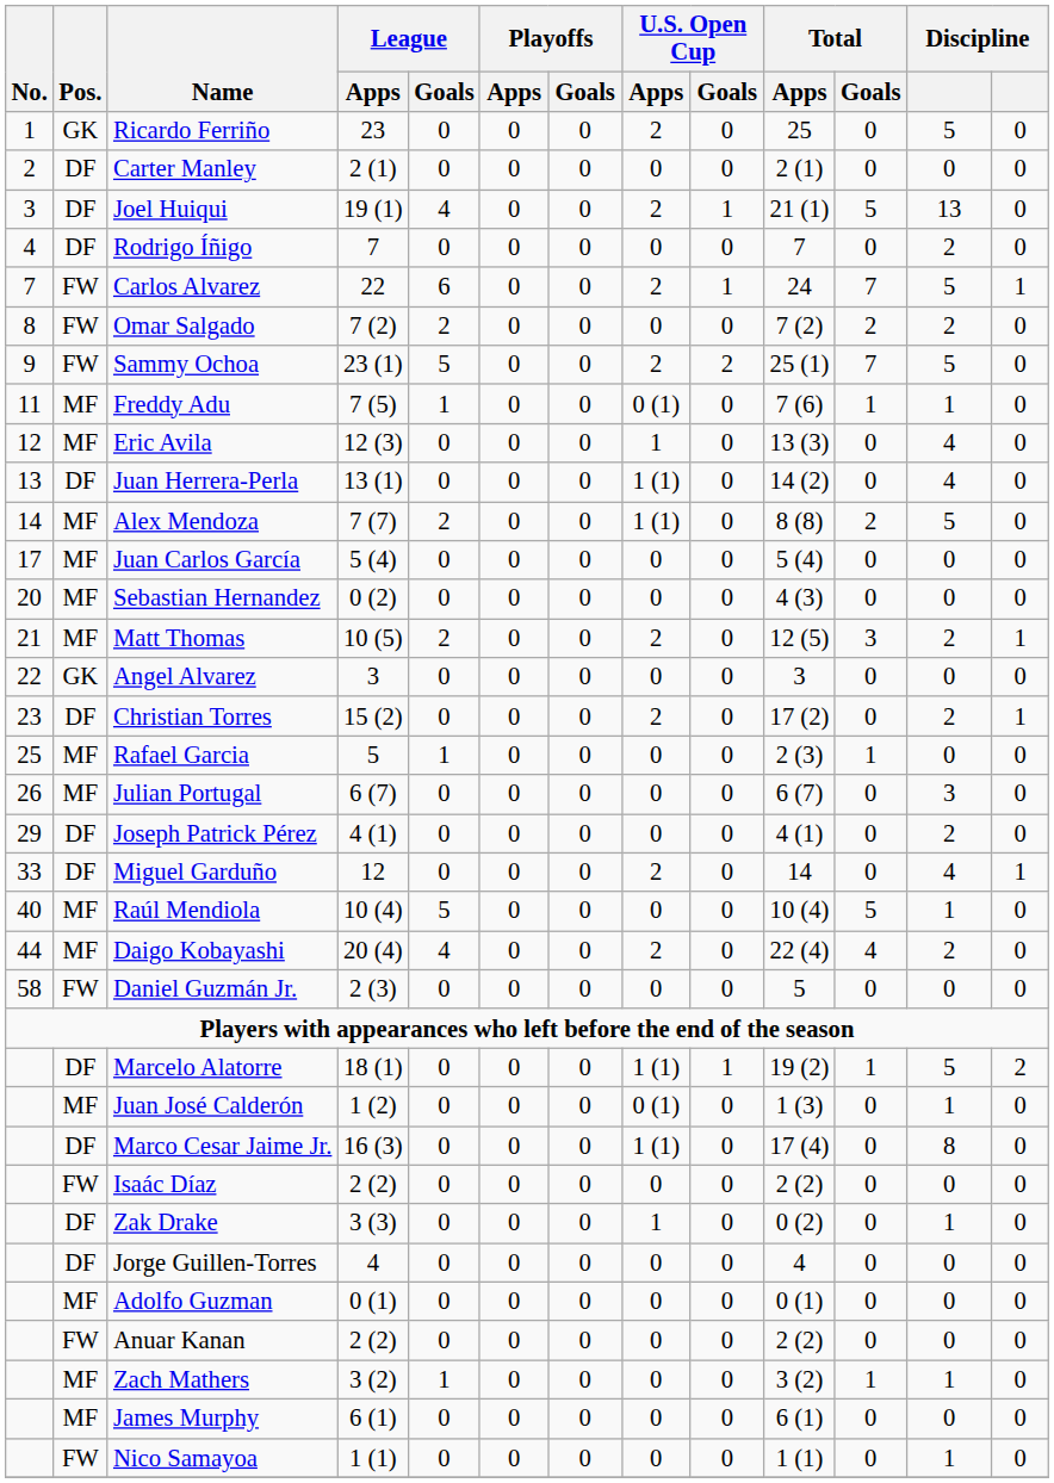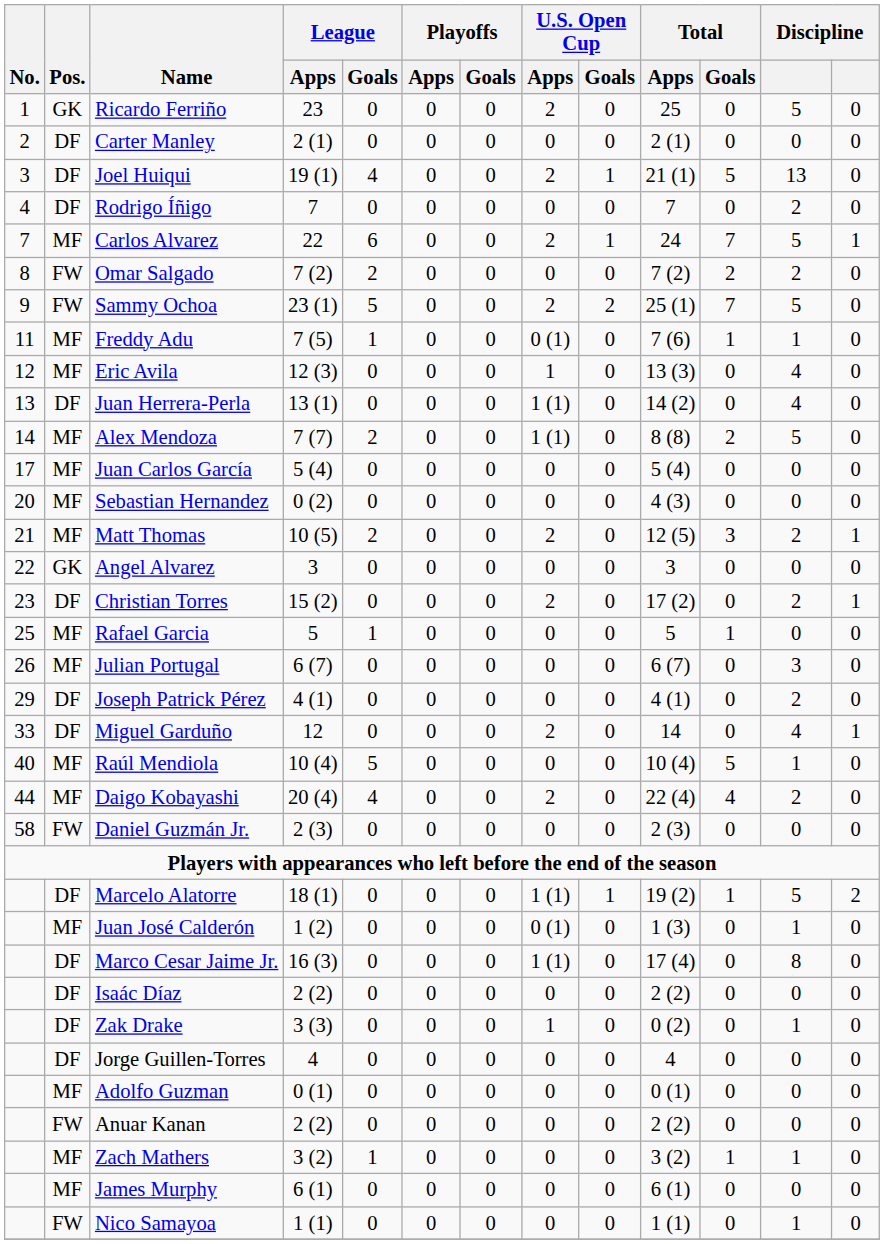 <table class="wikitable" style="text-align:center">
 <tr>
 <th rowspan="2" style="vertical-align:bottom;">No.</th>
 <th rowspan="2" style="vertical-align:bottom;">Pos.</th>
 <th rowspan="2" style="vertical-align:bottom;">Name</th>
 <th colspan="2" style="width:85px;"><a href='#'>League</a></th>
 <th colspan="2" style="width:85px;">Playoffs</th>
 <th colspan="2" style="width:85px;"><a href='#'>U.S. Open Cup</a></th>
 <th colspan="2" style="width:85px;">Total</th>
 <th colspan="2" style="width:85px;">Discipline</th>
 </tr>
 <tr>
 <th>Apps</th>
 <th>Goals</th>
 <th>Apps</th>
 <th>Goals</th>
 <th>Apps</th>
 <th>Goals</th>
 <th>Apps</th>
 <th>Goals</th>
 <th></th>
 <th></th>
 </tr>
 <tr>
 <td>1</td>
 <td>GK</td>
 <td align=left> <a href='#'>Ricardo Ferriño</a></td>
 <td>23</td>
 <td>0</td>
 <td>0</td>
 <td>0</td>
 <td>2</td>
 <td>0</td>
 <td>25</td>
 <td>0</td>
 <td>5</td>
 <td 0>0</td>
 </tr>
 <tr>
 <td>2</td>
 <td>DF</td>
 <td align=left> <a href='#'>Carter Manley</a></td>
 <td>2 (1)</td>
 <td>0</td>
 <td>0</td>
 <td>0</td>
 <td>0</td>
 <td>0</td>
 <td>2 (1)</td>
 <td>0</td>
 <td>0</td>
 <td 0>0</td>
 </tr>
 <tr>
 <td>3</td>
 <td>DF</td>
 <td align=left> <a href='#'>Joel Huiqui</a></td>
 <td>19 (1)</td>
 <td>4</td>
 <td>0</td>
 <td>0</td>
 <td>2</td>
 <td>1</td>
 <td>21 (1)</td>
 <td>5</td>
 <td>13</td>
 <td 0>0</td>
 </tr>
 <tr>
 <td>4</td>
 <td>DF</td>
 <td align=left> <a href='#'>Rodrigo Íñigo</a></td>
 <td>7</td>
 <td>0</td>
 <td>0</td>
 <td>0</td>
 <td>0</td>
 <td>0</td>
 <td>7</td>
 <td>0</td>
 <td>2</td>
 <td 0>0</td>
 </tr>
 <tr>
 <td>7</td>
-<td>FW</td>
+<td>MF</td>
 <td align=left> <a href='#'>Carlos Alvarez</a></td>
 <td>22</td>
 <td>6</td>
 <td>0</td>
 <td>0</td>
 <td>2</td>
 <td>1</td>
 <td>24</td>
 <td>7</td>
 <td>5</td>
 <td 0>1</td>
 </tr>
 <tr>
 <td>8</td>
 <td>FW</td>
 <td align=left> <a href='#'>Omar Salgado</a></td>
 <td>7 (2)</td>
 <td>2</td>
 <td>0</td>
 <td>0</td>
 <td>0</td>
 <td>0</td>
 <td>7 (2)</td>
 <td>2</td>
 <td>2</td>
 <td 0>0</td>
 </tr>
 <tr>
 <td>9</td>
 <td>FW</td>
 <td align=left> <a href='#'>Sammy Ochoa</a></td>
 <td>23 (1)</td>
 <td>5</td>
 <td>0</td>
 <td>0</td>
 <td>2</td>
 <td>2</td>
 <td>25 (1)</td>
 <td>7</td>
 <td>5</td>
 <td 0>0</td>
 </tr>
 <tr>
 <td>11</td>
 <td>MF</td>
 <td align=left> <a href='#'>Freddy Adu</a></td>
 <td>7 (5)</td>
 <td>1</td>
 <td>0</td>
 <td>0</td>
 <td>0 (1)</td>
 <td>0</td>
 <td>7 (6)</td>
 <td>1</td>
 <td>1</td>
 <td 0>0</td>
 </tr>
 <tr>
 <td>12</td>
 <td>MF</td>
 <td align=left> <a href='#'>Eric Avila</a></td>
 <td>12 (3)</td>
 <td>0</td>
 <td>0</td>
 <td>0</td>
 <td>1</td>
 <td>0</td>
 <td>13 (3)</td>
 <td>0</td>
 <td>4</td>
 <td>0</td>
 </tr>
 <tr>
 <td>13</td>
 <td>DF</td>
 <td align=left> <a href='#'>Juan Herrera-Perla</a></td>
 <td>13 (1)</td>
 <td>0</td>
 <td>0</td>
 <td>0</td>
 <td>1 (1)</td>
 <td>0</td>
 <td>14 (2)</td>
 <td>0</td>
 <td>4</td>
 <td 0>0</td>
 </tr>
 <tr>
 <td>14</td>
 <td>MF</td>
 <td align=left> <a href='#'>Alex Mendoza</a></td>
 <td>7 (7)</td>
 <td>2</td>
 <td>0</td>
 <td>0</td>
 <td>1 (1)</td>
 <td>0</td>
 <td>8 (8)</td>
 <td>2</td>
 <td>5</td>
 <td 0>0</td>
 </tr>
 <tr>
 <td>17</td>
 <td>MF</td>
 <td align=left> <a href='#'>Juan Carlos García</a></td>
 <td>5 (4)</td>
 <td>0</td>
 <td>0</td>
 <td>0</td>
 <td>0</td>
 <td>0</td>
 <td>5 (4)</td>
 <td>0</td>
 <td>0</td>
 <td 0>0</td>
 </tr>
 <tr>
 <td>20</td>
 <td>MF</td>
 <td align=left> <a href='#'>Sebastian Hernandez</a></td>
 <td>0 (2)</td>
 <td>0</td>
 <td>0</td>
 <td>0</td>
 <td>0</td>
 <td>0</td>
 <td>4 (3)</td>
 <td>0</td>
 <td>0</td>
 <td 0>0</td>
 </tr>
 <tr>
 <td>21</td>
 <td>MF</td>
 <td align=left> <a href='#'>Matt Thomas</a></td>
 <td>10 (5)</td>
 <td>2</td>
 <td>0</td>
 <td>0</td>
 <td>2</td>
 <td>0</td>
 <td>12 (5)</td>
 <td>3</td>
 <td>2</td>
 <td 0>1</td>
 </tr>
 <tr>
 <td>22</td>
 <td>GK</td>
 <td align=left> <a href='#'>Angel Alvarez</a></td>
 <td>3</td>
 <td>0</td>
 <td>0</td>
 <td>0</td>
 <td>0</td>
 <td>0</td>
 <td>3</td>
 <td>0</td>
 <td>0</td>
 <td 0>0</td>
 </tr>
 <tr>
 <td>23</td>
 <td>DF</td>
 <td align=left> <a href='#'>Christian Torres</a></td>
 <td>15 (2)</td>
 <td>0</td>
 <td>0</td>
 <td>0</td>
 <td>2</td>
 <td>0</td>
 <td>17 (2)</td>
 <td>0</td>
 <td>2</td>
 <td 0>1</td>
 </tr>
 <tr>
 <td>25</td>
 <td>MF</td>
 <td align=left> <a href='#'>Rafael Garcia</a></td>
 <td>5</td>
 <td>1</td>
 <td>0</td>
 <td>0</td>
 <td>0</td>
 <td>0</td>
-<td>2 (3)</td>
+<td>5</td>
 <td>1</td>
 <td>0</td>
 <td 0>0</td>
 </tr>
 <tr>
 <td>26</td>
 <td>MF</td>
 <td align=left> <a href='#'>Julian Portugal</a></td>
 <td>6 (7)</td>
 <td>0</td>
 <td>0</td>
 <td>0</td>
 <td>0</td>
 <td>0</td>
 <td>6 (7)</td>
 <td>0</td>
 <td>3</td>
 <td 0>0</td>
 </tr>
 <tr>
 <td>29</td>
 <td>DF</td>
 <td align=left> <a href='#'>Joseph Patrick Pérez</a></td>
 <td>4 (1)</td>
 <td>0</td>
 <td>0</td>
 <td>0</td>
 <td>0</td>
 <td>0</td>
 <td>4 (1)</td>
 <td>0</td>
 <td>2</td>
 <td 0>0</td>
 </tr>
 <tr>
 <td>33</td>
 <td>DF</td>
 <td align=left> <a href='#'>Miguel Garduño</a></td>
 <td>12</td>
 <td>0</td>
 <td>0</td>
 <td>0</td>
 <td>2</td>
 <td>0</td>
 <td>14</td>
 <td>0</td>
 <td>4</td>
 <td 0>1</td>
 </tr>
 <tr>
 <td>40</td>
 <td>MF</td>
 <td align=left> <a href='#'>Raúl Mendiola</a></td>
 <td>10 (4)</td>
 <td>5</td>
 <td>0</td>
 <td>0</td>
 <td>0</td>
 <td>0</td>
 <td>10 (4)</td>
 <td>5</td>
 <td>1</td>
 <td 0>0</td>
 </tr>
 <tr>
 <td>44</td>
 <td>MF</td>
 <td align=left> <a href='#'>Daigo Kobayashi</a></td>
 <td>20 (4)</td>
 <td>4</td>
 <td>0</td>
 <td>0</td>
 <td>2</td>
 <td>0</td>
 <td>22 (4)</td>
 <td>4</td>
 <td>2</td>
 <td 0>0</td>
 </tr>
 <tr>
 <td>58</td>
 <td>FW</td>
 <td align=left> <a href='#'>Daniel Guzmán Jr.</a></td>
 <td>2 (3)</td>
 <td>0</td>
 <td>0</td>
 <td>0</td>
 <td>0</td>
 <td>0</td>
-<td>5</td>
+<td>2 (3)</td>
 <td>0</td>
 <td>0</td>
 <td 0>0</td>
 </tr>
 <tr>
 <td colspan="13"><strong>Players with appearances who left before the end of the season</strong></td>
 </tr>
 <tr>
 <td></td>
 <td>DF</td>
 <td align=left> <a href='#'>Marcelo Alatorre</a></td>
 <td>18 (1)</td>
 <td>0</td>
 <td>0</td>
 <td>0</td>
 <td>1 (1)</td>
 <td>1</td>
 <td>19 (2)</td>
 <td>1</td>
 <td>5</td>
 <td 0>2</td>
 </tr>
 <tr>
 <td></td>
 <td>MF</td>
 <td align=left> <a href='#'>Juan José Calderón</a></td>
 <td>1 (2)</td>
 <td>0</td>
 <td>0</td>
 <td>0</td>
 <td>0 (1)</td>
 <td>0</td>
 <td>1 (3)</td>
 <td>0</td>
 <td>1</td>
 <td 0>0</td>
 </tr>
 <tr>
 <td></td>
 <td>DF</td>
 <td align=left> <a href='#'>Marco Cesar Jaime Jr.</a></td>
 <td>16 (3)</td>
 <td>0</td>
 <td>0</td>
 <td>0</td>
 <td>1 (1)</td>
 <td>0</td>
 <td>17 (4)</td>
 <td>0</td>
 <td>8</td>
 <td 0>0</td>
 </tr>
 <tr>
 <td></td>
-<td>FW</td>
+<td>DF</td>
 <td align=left> <a href='#'>Isaác Díaz</a></td>
 <td>2 (2)</td>
 <td>0</td>
 <td>0</td>
 <td>0</td>
 <td>0</td>
 <td>0</td>
 <td>2 (2)</td>
 <td>0</td>
 <td>0</td>
 <td 0>0</td>
 </tr>
 <tr>
 <td></td>
 <td>DF</td>
 <td align=left> <a href='#'>Zak Drake</a></td>
 <td>3 (3)</td>
 <td>0</td>
 <td>0</td>
 <td>0</td>
 <td>1</td>
 <td>0</td>
 <td>0 (2)</td>
 <td>0</td>
 <td>1</td>
 <td 0>0</td>
 </tr>
 <tr>
 <td></td>
 <td>DF</td>
 <td align=left> Jorge Guillen-Torres</td>
 <td>4</td>
 <td>0</td>
 <td>0</td>
 <td>0</td>
 <td>0</td>
 <td>0</td>
 <td>4</td>
 <td>0</td>
 <td>0</td>
 <td 0>0</td>
 </tr>
 <tr>
 <td></td>
 <td>MF</td>
 <td align=left> <a href='#'>Adolfo Guzman</a></td>
 <td>0 (1)</td>
 <td>0</td>
 <td>0</td>
 <td>0</td>
 <td>0</td>
 <td>0</td>
 <td>0 (1)</td>
 <td>0</td>
 <td>0</td>
 <td 0>0</td>
 </tr>
 <tr>
 <td></td>
 <td>FW</td>
 <td align=left> Anuar Kanan</td>
 <td>2 (2)</td>
 <td>0</td>
 <td>0</td>
 <td>0</td>
 <td>0</td>
 <td>0</td>
 <td>2 (2)</td>
 <td>0</td>
 <td>0</td>
 <td 0>0</td>
 </tr>
 <tr>
 <td></td>
 <td>MF</td>
 <td align=left> <a href='#'>Zach Mathers</a></td>
 <td>3 (2)</td>
 <td>1</td>
 <td>0</td>
 <td>0</td>
 <td>0</td>
 <td>0</td>
 <td>3 (2)</td>
 <td>1</td>
 <td>1</td>
 <td 0>0</td>
 </tr>
 <tr>
 <td></td>
 <td>MF</td>
 <td align=left> <a href='#'>James Murphy</a></td>
 <td>6 (1)</td>
 <td>0</td>
 <td>0</td>
 <td>0</td>
 <td>0</td>
 <td>0</td>
 <td>6 (1)</td>
 <td>0</td>
 <td>0</td>
 <td 0>0</td>
 </tr>
 <tr>
 <td></td>
 <td>FW</td>
 <td align=left> <a href='#'>Nico Samayoa</a></td>
 <td>1 (1)</td>
 <td>0</td>
 <td>0</td>
 <td>0</td>
 <td>0</td>
 <td>0</td>
 <td>1 (1)</td>
 <td>0</td>
 <td>1</td>
 <td 0>0</td>
 </tr>
 <tr>
 </tr>
 </table>
